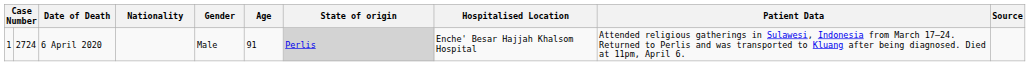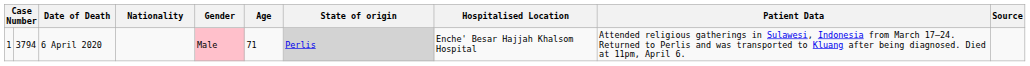 <table class="wikitable sortable mw-collapsible mw-collapsed">
 <tr>
 <th colspan="2">Case Number</th>
 <th ! width=8%>Date of Death</th>
 <th ! width=8%>Nationality</th>
 <th ! width=5%>Gender</th>
 <th ! width=4%>Age</th>
 <th ! width=16%>State of origin</th>
 <th ! width=17%>Hospitalised Location</th>
 <th ! width=50%>Patient Data</th>
 <th ! width=5%>Source</th>
 </tr>
 <tr>
 <td>1</td>
-<td>2724</td>
+<td>3794</td>
 <td>6 April 2020</td>
 <td></td>
-<td>Male</td>
-<td>91</td>
+<td style="background: pink;">Male</td>
+<td>71</td>
 <td style="background: lightgrey;"> <a href='#'>Perlis</a></td>
 <td> Enche' Besar Hajjah Khalsom Hospital</td>
 <td>Attended religious gatherings in <a href='#'>Sulawesi</a>, <a href='#'>Indonesia</a> from March 17–24. Returned to Perlis and was transported to <a href='#'>Kluang</a> after being diagnosed. Died at 11pm, April 6.</td>
 <td></td>
 </tr>
 </table>
